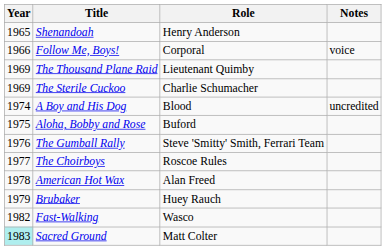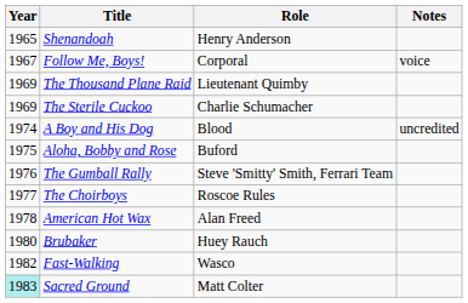 <table class="wikitable">
 <tr>
 <th>Year</th>
 <th>Title</th>
 <th>Role</th>
 <th>Notes</th>
 </tr>
 <tr>
 <td>1965</td>
 <td><em><a href='#'>Shenandoah</a></em></td>
 <td>Henry Anderson</td>
 <td></td>
 </tr>
 <tr>
-<td>1966</td>
+<td>1967</td>
 <td><em><a href='#'>Follow Me, Boys!</a></em></td>
 <td>Corporal</td>
 <td>voice</td>
 </tr>
 <tr>
 <td>1969</td>
 <td><em><a href='#'>The Thousand Plane Raid</a></em></td>
 <td>Lieutenant Quimby</td>
 <td></td>
 </tr>
 <tr>
 <td>1969</td>
 <td><em><a href='#'>The Sterile Cuckoo</a></em></td>
 <td>Charlie Schumacher</td>
 <td></td>
 </tr>
 <tr>
 <td>1974</td>
 <td><em><a href='#'>A Boy and His Dog</a></em></td>
 <td>Blood</td>
 <td>uncredited</td>
 </tr>
 <tr>
 <td>1975</td>
 <td><em><a href='#'>Aloha, Bobby and Rose</a></em></td>
 <td>Buford</td>
 <td></td>
 </tr>
 <tr>
 <td>1976</td>
 <td><em><a href='#'>The Gumball Rally</a></em></td>
 <td>Steve 'Smitty' Smith, Ferrari Team</td>
 <td></td>
 </tr>
 <tr>
 <td>1977</td>
 <td><em><a href='#'>The Choirboys</a></em></td>
 <td>Roscoe Rules</td>
 <td></td>
 </tr>
 <tr>
 <td>1978</td>
 <td><em><a href='#'>American Hot Wax</a></em></td>
 <td>Alan Freed</td>
 <td></td>
 </tr>
 <tr>
-<td>1979</td>
+<td>1980</td>
 <td><em><a href='#'>Brubaker</a></em></td>
 <td>Huey Rauch</td>
 <td></td>
 </tr>
 <tr>
 <td>1982</td>
 <td><em><a href='#'>Fast-Walking</a></em></td>
 <td>Wasco</td>
 <td></td>
 </tr>
 <tr>
 <td style="background: paleturquoise;">1983</td>
 <td><em><a href='#'>Sacred Ground</a></em></td>
 <td>Matt Colter</td>
 <td></td>
 </tr>
 </table>
